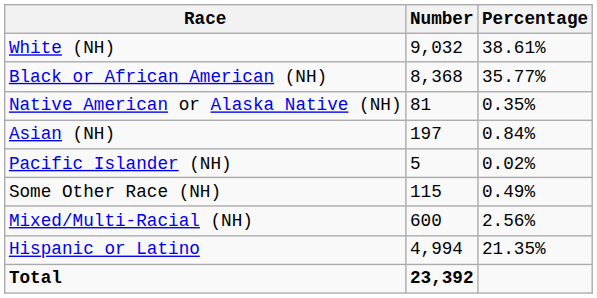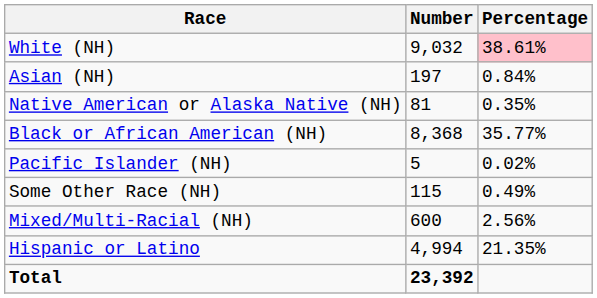 <table class="wikitable">
 <tr>
 <th>Race</th>
 <th>Number</th>
 <th>Percentage</th>
 </tr>
 <tr>
 <td><a href='#'>White</a> (NH)</td>
 <td>9,032</td>
-<td>38.61%</td>
+<td style="background: pink;">38.61%</td>
 </tr>
 <tr>
-<td><a href='#'>Black or African American</a> (NH)</td>
-<td>8,368</td>
-<td>35.77%</td>
+<td><a href='#'>Asian</a> (NH)</td>
+<td>197</td>
+<td>0.84%</td>
 </tr>
 <tr>
 <td><a href='#'>Native American</a> or <a href='#'>Alaska Native</a> (NH)</td>
 <td>81</td>
 <td>0.35%</td>
 </tr>
 <tr>
-<td><a href='#'>Asian</a> (NH)</td>
-<td>197</td>
-<td>0.84%</td>
+<td><a href='#'>Black or African American</a> (NH)</td>
+<td>8,368</td>
+<td>35.77%</td>
 </tr>
 <tr>
 <td><a href='#'>Pacific Islander</a> (NH)</td>
 <td>5</td>
 <td>0.02%</td>
 </tr>
 <tr>
 <td>Some Other Race (NH)</td>
 <td>115</td>
 <td>0.49%</td>
 </tr>
 <tr>
 <td><a href='#'>Mixed/Multi-Racial</a> (NH)</td>
 <td>600</td>
 <td>2.56%</td>
 </tr>
 <tr>
 <td><a href='#'>Hispanic or Latino</a></td>
 <td>4,994</td>
 <td>21.35%</td>
 </tr>
 <tr>
 <td><strong>Total</strong></td>
 <td><strong>23,392</strong></td>
 <td></td>
 </tr>
 </table>
